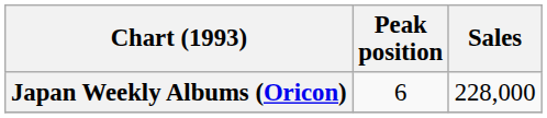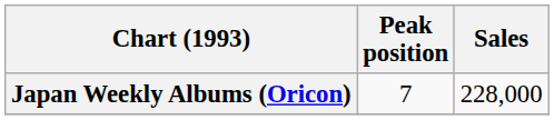 <table class="wikitable sortable plainrowheaders" style="text-align:center;">
 <tr>
 <th scope="col">Chart (1993)</th>
 <th scope="col">Peak<br>position</th>
 <th scope="col">Sales</th>
 </tr>
 <tr>
 <th scope="row">Japan Weekly Albums (<a href='#'>Oricon</a>)</th>
-<td style="text-align:center;">6</td>
+<td style="text-align:center;">7</td>
 <td style="text-align:left;">228,000</td>
 </tr>
 <tr>
 </tr>
 </table>
